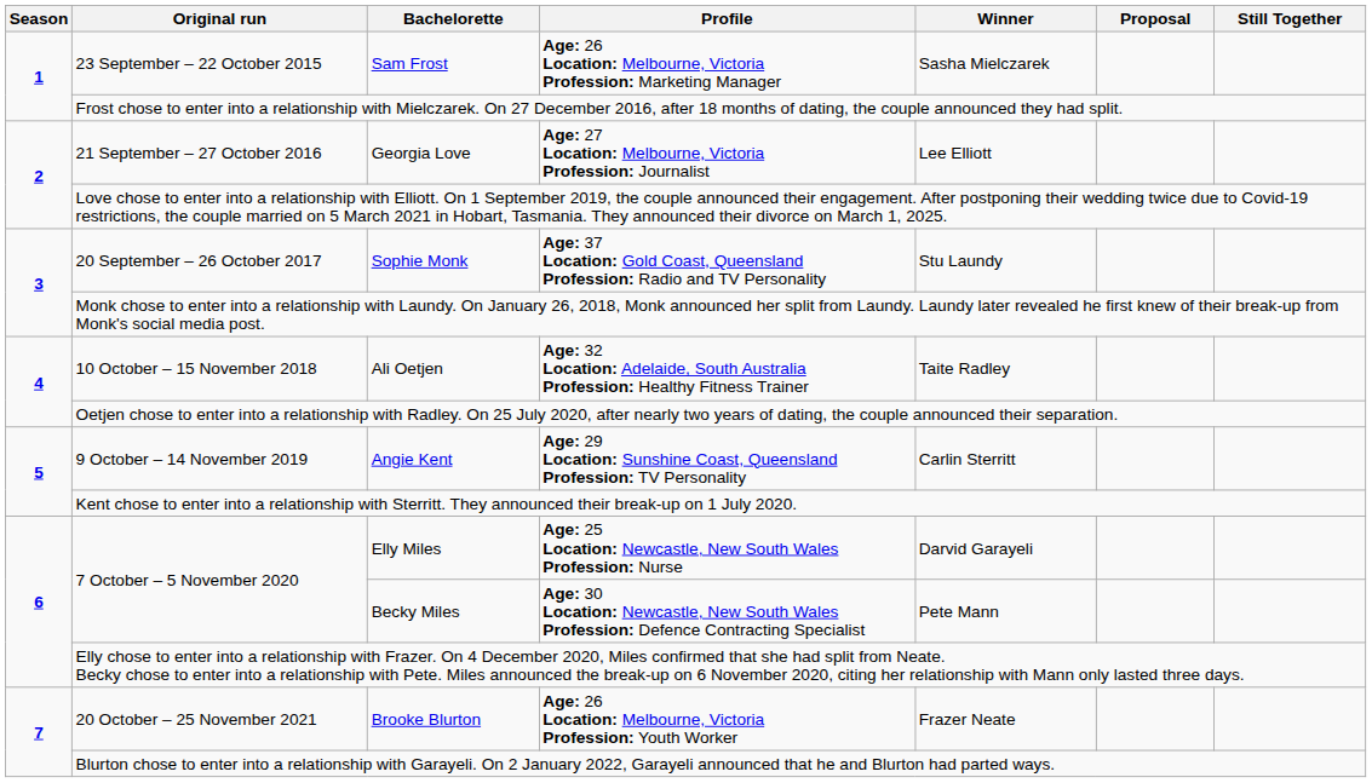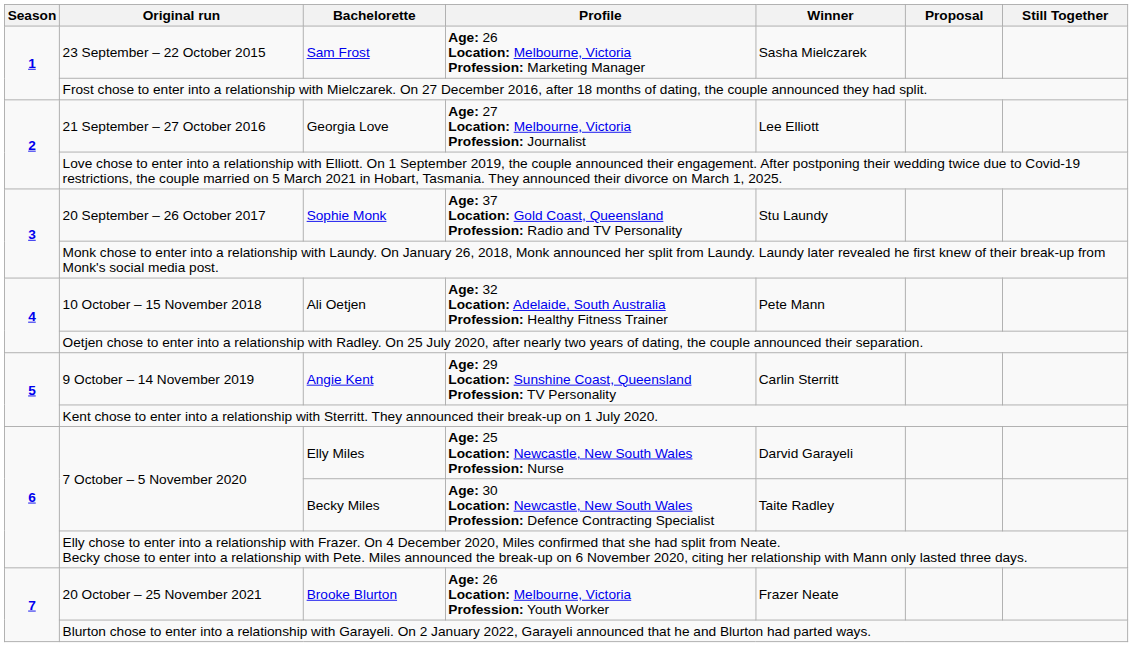 <table class="wikitable plainrowheaders" style="text-align: left; font-size:95%;">
 <tr>
 <th>Season</th>
 <th>Original run</th>
 <th>Bachelorette</th>
 <th>Profile</th>
 <th>Winner</th>
 <th>Proposal</th>
 <th>Still Together</th>
 </tr>
 <tr>
 <td rowspan="2" style="text-align:center;"><strong><a href='#'>1</a></strong></td>
 <td>23 September – 22 October 2015</td>
 <td><a href='#'>Sam Frost</a></td>
 <td><strong>Age:</strong> 26<br> <strong>Location:</strong> <a href='#'>Melbourne, Victoria</a><br> <strong>Profession:</strong> Marketing Manager</td>
 <td>Sasha Mielczarek</td>
 <td></td>
 <td></td>
 </tr>
 <tr>
 <td colspan="7">Frost chose to enter into a relationship with Mielczarek. On 27 December 2016, after 18 months of dating, the couple announced they had split.</td>
 </tr>
 <tr>
 <td rowspan="2" style="text-align:center;"><strong><a href='#'>2</a></strong></td>
 <td>21 September – 27 October 2016</td>
 <td><span>Georgia Love</span></td>
 <td><strong>Age:</strong> 27<br> <strong>Location:</strong> <a href='#'>Melbourne, Victoria</a><br> <strong>Profession:</strong> Journalist</td>
 <td>Lee Elliott</td>
 <td></td>
 <td></td>
 </tr>
 <tr>
 <td colspan="7">Love chose to enter into a relationship with Elliott. On 1 September 2019, the couple announced their engagement. After postponing their wedding twice due to Covid-19 restrictions, the couple married on 5 March 2021 in Hobart, Tasmania. They announced their divorce on March 1, 2025.</td>
 </tr>
 <tr>
 <td rowspan="2" style="text-align:center;"><strong><a href='#'>3</a></strong></td>
 <td>20 September – 26 October 2017</td>
 <td><a href='#'>Sophie Monk</a></td>
 <td><strong>Age:</strong> 37<br> <strong>Location:</strong> <a href='#'>Gold Coast, Queensland</a><br> <strong>Profession:</strong> Radio and TV Personality</td>
 <td>Stu Laundy</td>
 <td></td>
 <td></td>
 </tr>
 <tr>
 <td colspan="7">Monk chose to enter into a relationship with Laundy. On January 26, 2018, Monk announced her split from Laundy. Laundy later revealed he first knew of their break-up from Monk's social media post.</td>
 </tr>
 <tr>
 <td rowspan="2" style="text-align:center;"><strong><a href='#'>4</a></strong></td>
 <td>10 October – 15 November 2018</td>
 <td>Ali Oetjen</td>
 <td><strong>Age:</strong> 32 <br> <strong>Location:</strong> <a href='#'>Adelaide, South Australia</a><br> <strong>Profession:</strong> Healthy Fitness Trainer</td>
-<td>Taite Radley</td>
+<td>Pete Mann</td>
 <td></td>
 <td></td>
 </tr>
 <tr>
 <td colspan="7">Oetjen chose to enter into a relationship with Radley. On 25 July 2020, after nearly two years of dating, the couple announced their separation.</td>
 </tr>
 <tr>
 <td rowspan="2" style="text-align:center;"><strong><a href='#'>5</a></strong></td>
 <td>9 October – 14 November 2019</td>
 <td><a href='#'>Angie Kent</a></td>
 <td><strong>Age:</strong> 29 <br><strong>Location:</strong> <a href='#'>Sunshine Coast, Queensland</a><br> <strong>Profession:</strong> TV Personality</td>
 <td>Carlin Sterritt</td>
 <td></td>
 <td></td>
 </tr>
 <tr>
 <td colspan="7">Kent chose to enter into a relationship with Sterritt. They announced their break-up on 1 July 2020.</td>
 </tr>
 <tr>
 <td rowspan="3" style="text-align:center;"><strong><a href='#'>6</a></strong></td>
 <td rowspan="2">7 October – 5 November 2020</td>
 <td>Elly Miles</td>
 <td><strong>Age:</strong> 25 <br><strong>Location:</strong> <a href='#'>Newcastle, New South Wales</a> <br> <strong>Profession:</strong> Nurse</td>
 <td>Darvid Garayeli</td>
 <td></td>
 <td></td>
 </tr>
 <tr>
 <td>Becky Miles</td>
 <td><strong>Age:</strong> 30 <br><strong>Location:</strong> <a href='#'>Newcastle, New South Wales</a> <br> <strong>Profession:</strong> Defence Contracting Specialist</td>
-<td>Pete Mann</td>
+<td>Taite Radley</td>
 <td></td>
 <td></td>
 </tr>
 <tr>
 <td colspan="7">Elly chose to enter into a relationship with Frazer. On 4 December 2020, Miles confirmed that she had split from Neate.<br>Becky chose to enter into a relationship with Pete. Miles announced the break-up on 6 November 2020, citing her relationship with Mann only lasted three days.</td>
 </tr>
 <tr>
 <td rowspan="2" style="text-align:center;"><strong><a href='#'>7</a></strong></td>
 <td>20 October – 25 November 2021</td>
 <td><a href='#'>Brooke Blurton</a></td>
 <td><strong>Age:</strong> 26 <br> <strong>Location:</strong> <a href='#'>Melbourne, Victoria</a><br> <strong>Profession:</strong> Youth Worker</td>
 <td>Frazer Neate</td>
 <td></td>
 <td></td>
 </tr>
 <tr>
 <td colspan="7">Blurton chose to enter into a relationship with Garayeli. On 2 January 2022, Garayeli announced that he and Blurton had parted ways.</td>
 </tr>
 </table>
